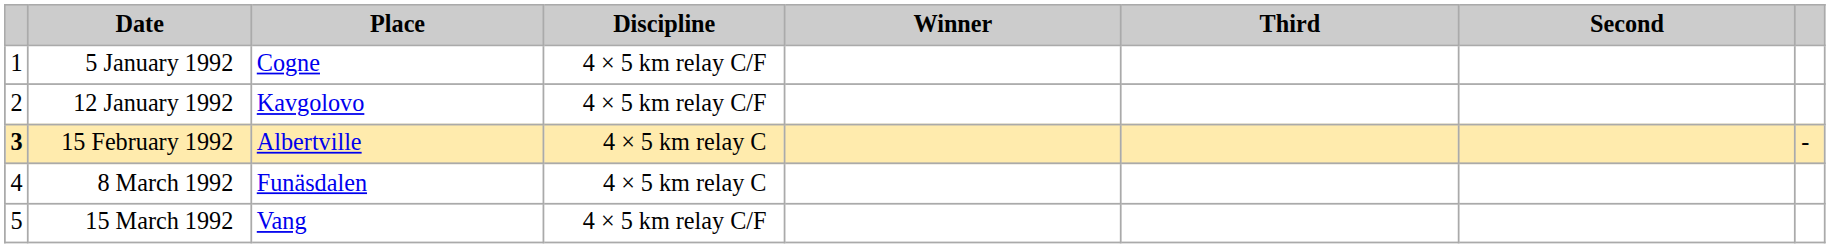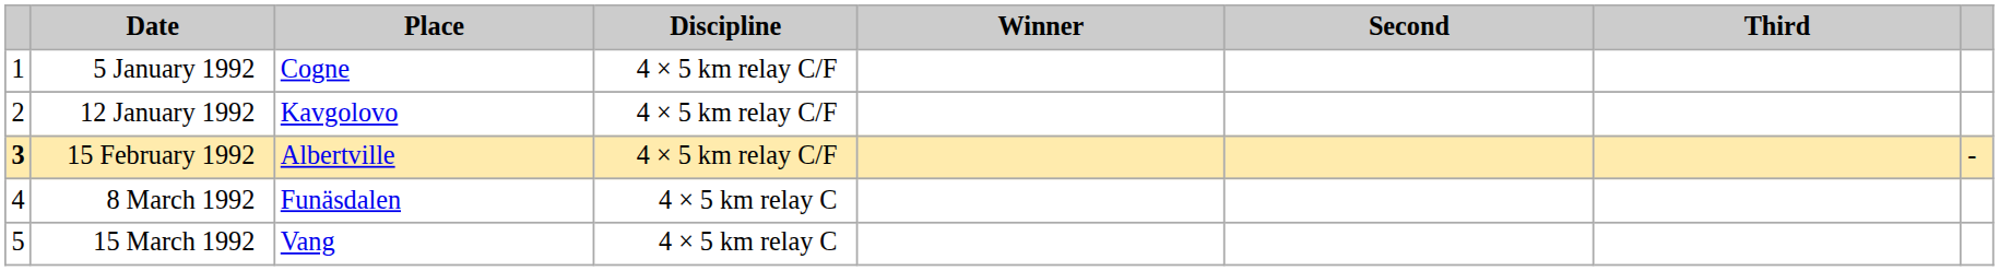 <table class="wikitable plainrowheaders" style="background:#fff; font-size:86%; line-height:16px; border:grey solid 1px; border-collapse:collapse;">
 <tr style="background:#ccc; text-align:center;">
 <th scope="col" style="background:#ccc; width=20 px;"></th>
 <th scope="col" style="background:#ccc; width:120px;">Date</th>
 <th scope="col" style="background:#ccc; width:160px;">Place</th>
 <th scope="col" style="background:#ccc; width:130px;">Discipline</th>
 <th scope="col" style="background:#ccc; width:185px;">Winner</th>
+<th scope="col" style="background:#ccc; width:185px;">Second</th>
 <th scope="col" style="background:#ccc; width:185px;">Third</th>
-<th scope="col" style="background:#ccc; width:185px;">Second</th>
 <th scope="col" style="background:#ccc; width:10px;"></th>
 </tr>
 <tr>
 <td align=center>1</td>
 <td align=right>5 January 1992  </td>
 <td> <a href='#'>Cogne</a></td>
 <td align=right>4 × 5 km relay C/F  </td>
 <td></td>
 <td></td>
 <td></td>
 <td></td>
 </tr>
 <tr>
 <td align=center>2</td>
 <td align=right>12 January 1992  </td>
 <td>  <a href='#'>Kavgolovo</a></td>
 <td align=right>4 × 5 km relay C/F  </td>
 <td></td>
 <td></td>
 <td></td>
 <td></td>
 </tr>
 <tr style="background:#FFEBAD">
 <td align=center><strong>3</strong></td>
 <td align=right>15 February 1992  </td>
 <td> <a href='#'>Albertville</a></td>
-<td align=right>4 × 5 km relay C  </td>
+<td align=right>4 × 5 km relay C/F  </td>
 <td></td>
 <td></td>
 <td></td>
 <td>-</td>
 </tr>
 <tr>
 <td align=center>4</td>
 <td align=right>8 March 1992  </td>
 <td> <a href='#'>Funäsdalen</a></td>
 <td align=right>4 × 5 km relay C  </td>
 <td></td>
 <td></td>
 <td></td>
 <td></td>
 </tr>
 <tr>
 <td align=center>5</td>
 <td align=right>15 March 1992  </td>
 <td> <a href='#'>Vang</a></td>
-<td align=right>4 × 5 km relay C/F  </td>
+<td align=right>4 × 5 km relay C  </td>
 <td></td>
 <td></td>
 <td></td>
 <td></td>
 </tr>
 </table>
